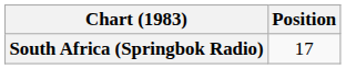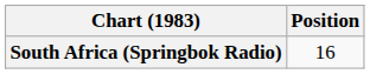 <table class="wikitable plainrowheaders" style="text-align:center">
 <tr>
 <th>Chart (1983)</th>
 <th>Position</th>
 </tr>
 <tr>
 <th scope="row">South Africa (Springbok Radio)</th>
-<td>17</td>
+<td>16</td>
 </tr>
 </table>
